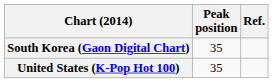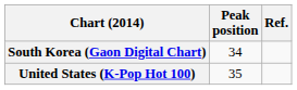 <table class="wikitable sortable plainrowheaders" style="text-align:center;">
 <tr>
 <th>Chart (2014)</th>
 <th>Peak<br>position</th>
 <th>Ref.</th>
 </tr>
 <tr>
 <th scope="row">South Korea (<a href='#'>Gaon Digital Chart</a>)</th>
-<td>35</td>
+<td>34</td>
 <td></td>
 </tr>
 <tr>
 <th scope="row">United States (<a href='#'>K-Pop Hot 100</a>)</th>
 <td>35</td>
 <td></td>
 </tr>
 </table>
